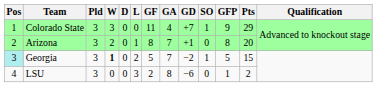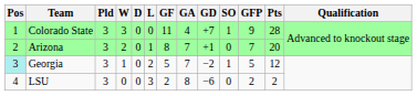 <table class="wikitable" style="text-align:center">
 <tr>
 <th>Pos</th>
 <th>Team</th>
 <th>Pld</th>
 <th>W</th>
 <th>D</th>
 <th>L</th>
 <th>GF</th>
 <th>GA</th>
 <th>GD</th>
 <th>SO</th>
 <th>GFP</th>
 <th>Pts</th>
 <th>Qualification</th>
 </tr>
 <tr bgcolor="#9eff9e">
 <td>1</td>
 <td style="text-align:left">Colorado State</td>
 <td>3</td>
 <td>3</td>
 <td>0</td>
 <td>0</td>
 <td>11</td>
 <td>4</td>
 <td>+7</td>
 <td>1</td>
 <td>9</td>
-<td>29</td>
+<td>28</td>
 <td rowspan="2">Advanced to knockout stage</td>
 </tr>
 <tr bgcolor="#9eff9e">
 <td>2</td>
 <td style="text-align:left">Arizona</td>
 <td>3</td>
 <td>2</td>
 <td>0</td>
 <td>1</td>
 <td>8</td>
 <td>7</td>
 <td>+1</td>
 <td>0</td>
-<td>8</td>
+<td>7</td>
 <td>20</td>
 </tr>
 <tr>
 <td style="background: paleturquoise;">3</td>
 <td style="text-align:left">Georgia</td>
 <td>3</td>
-<td><strong>1</strong></td>
+<td>1</td>
 <td>0</td>
 <td>2</td>
 <td>5</td>
 <td>7</td>
 <td>−2</td>
 <td>1</td>
 <td>5</td>
-<td>15</td>
+<td>12</td>
 <td rowspan="2"></td>
 </tr>
 <tr>
 <td>4</td>
 <td style="text-align:left">LSU</td>
 <td>3</td>
 <td>0</td>
 <td>0</td>
 <td>3</td>
 <td>2</td>
 <td>8</td>
 <td>−6</td>
 <td>0</td>
-<td>1</td>
+<td>2</td>
 <td>2</td>
 </tr>
 </table>
